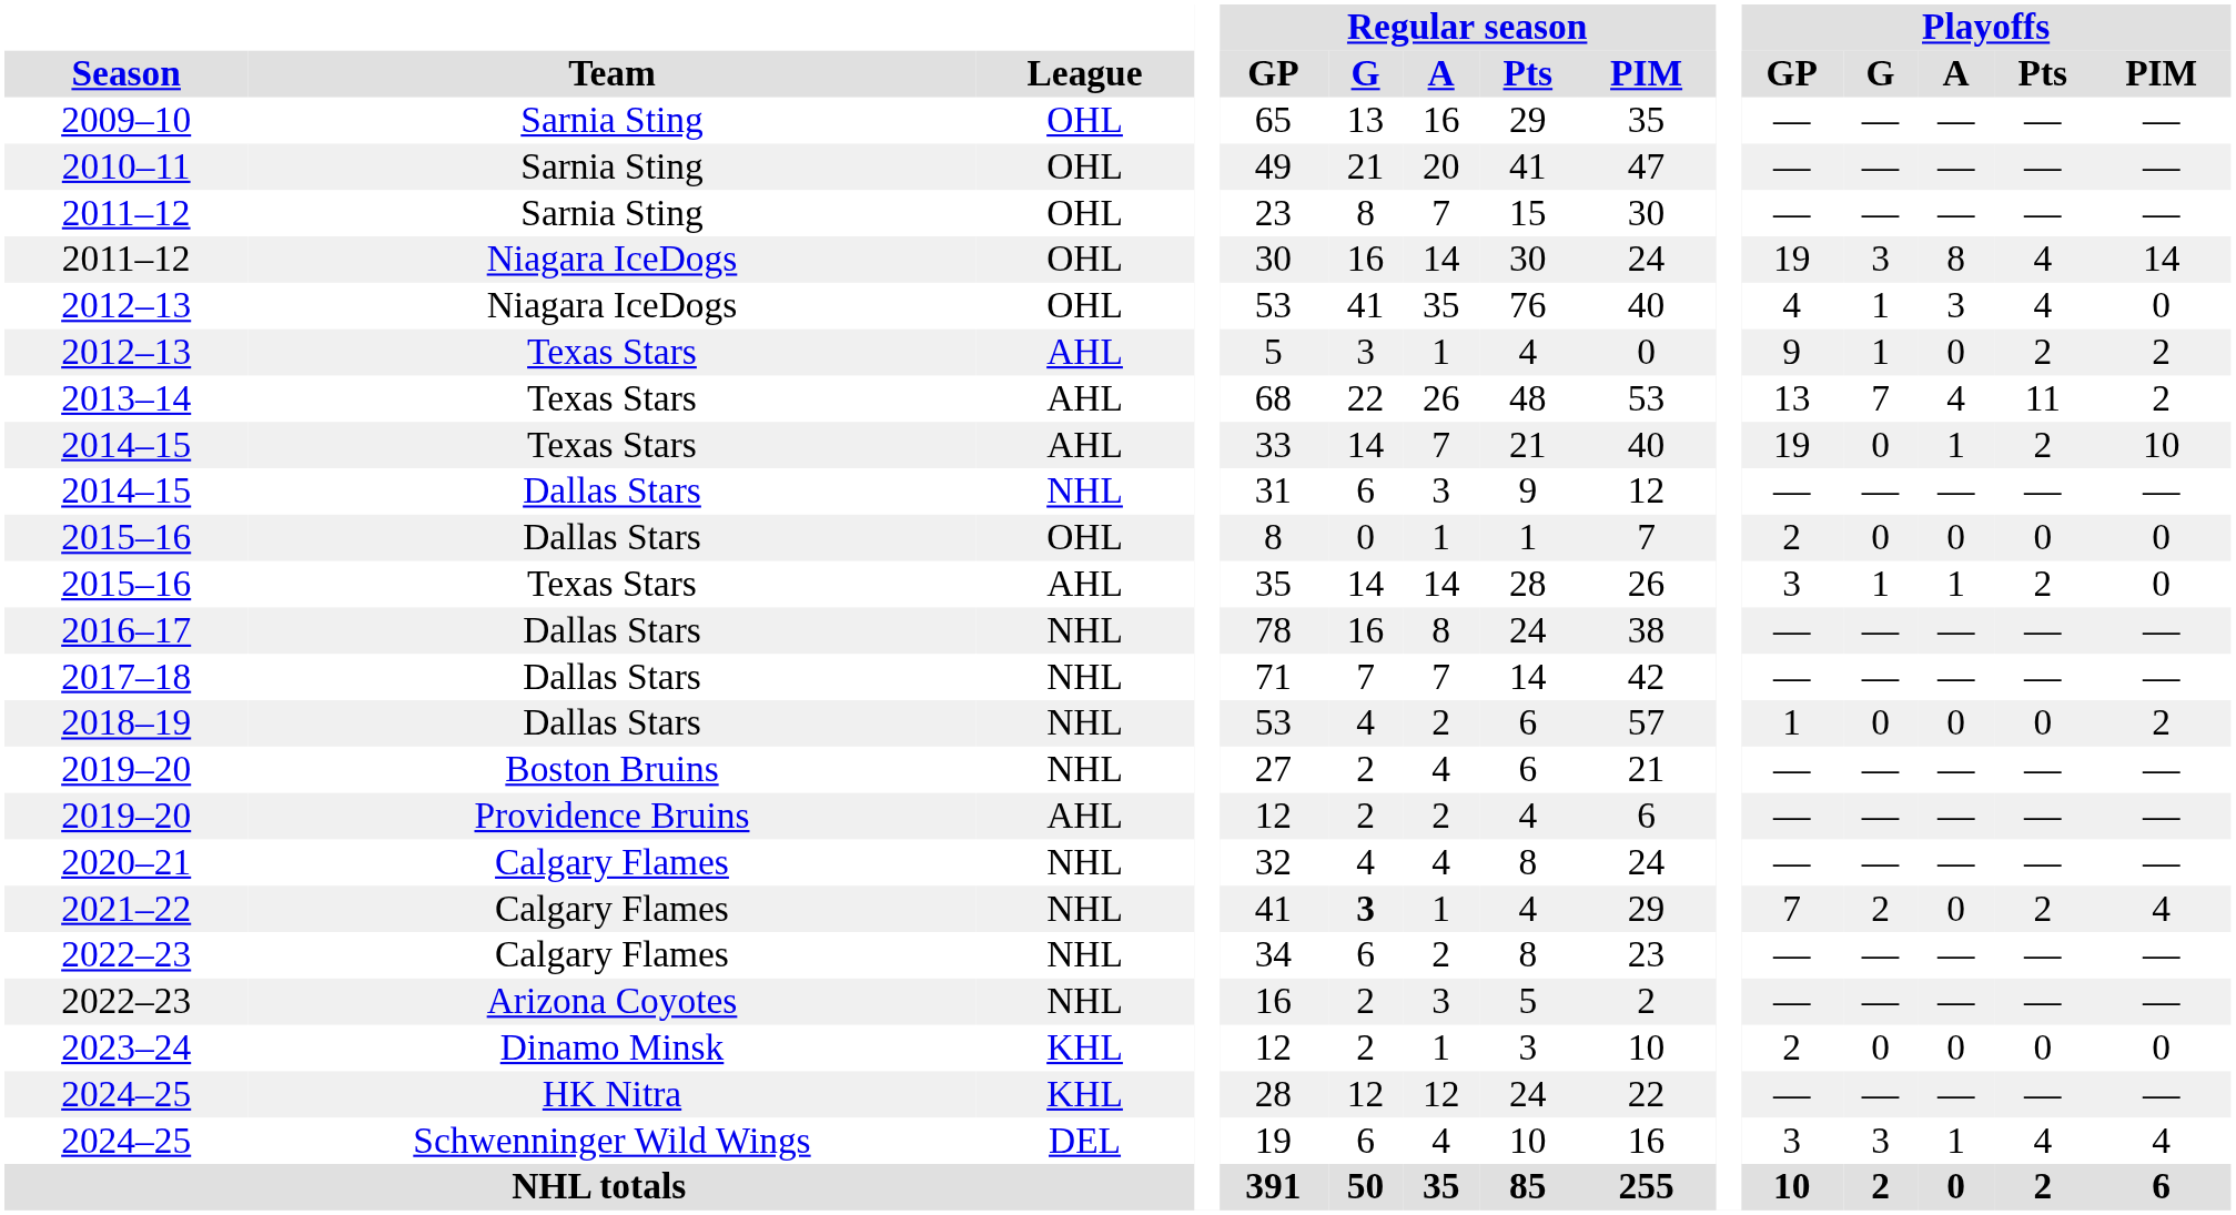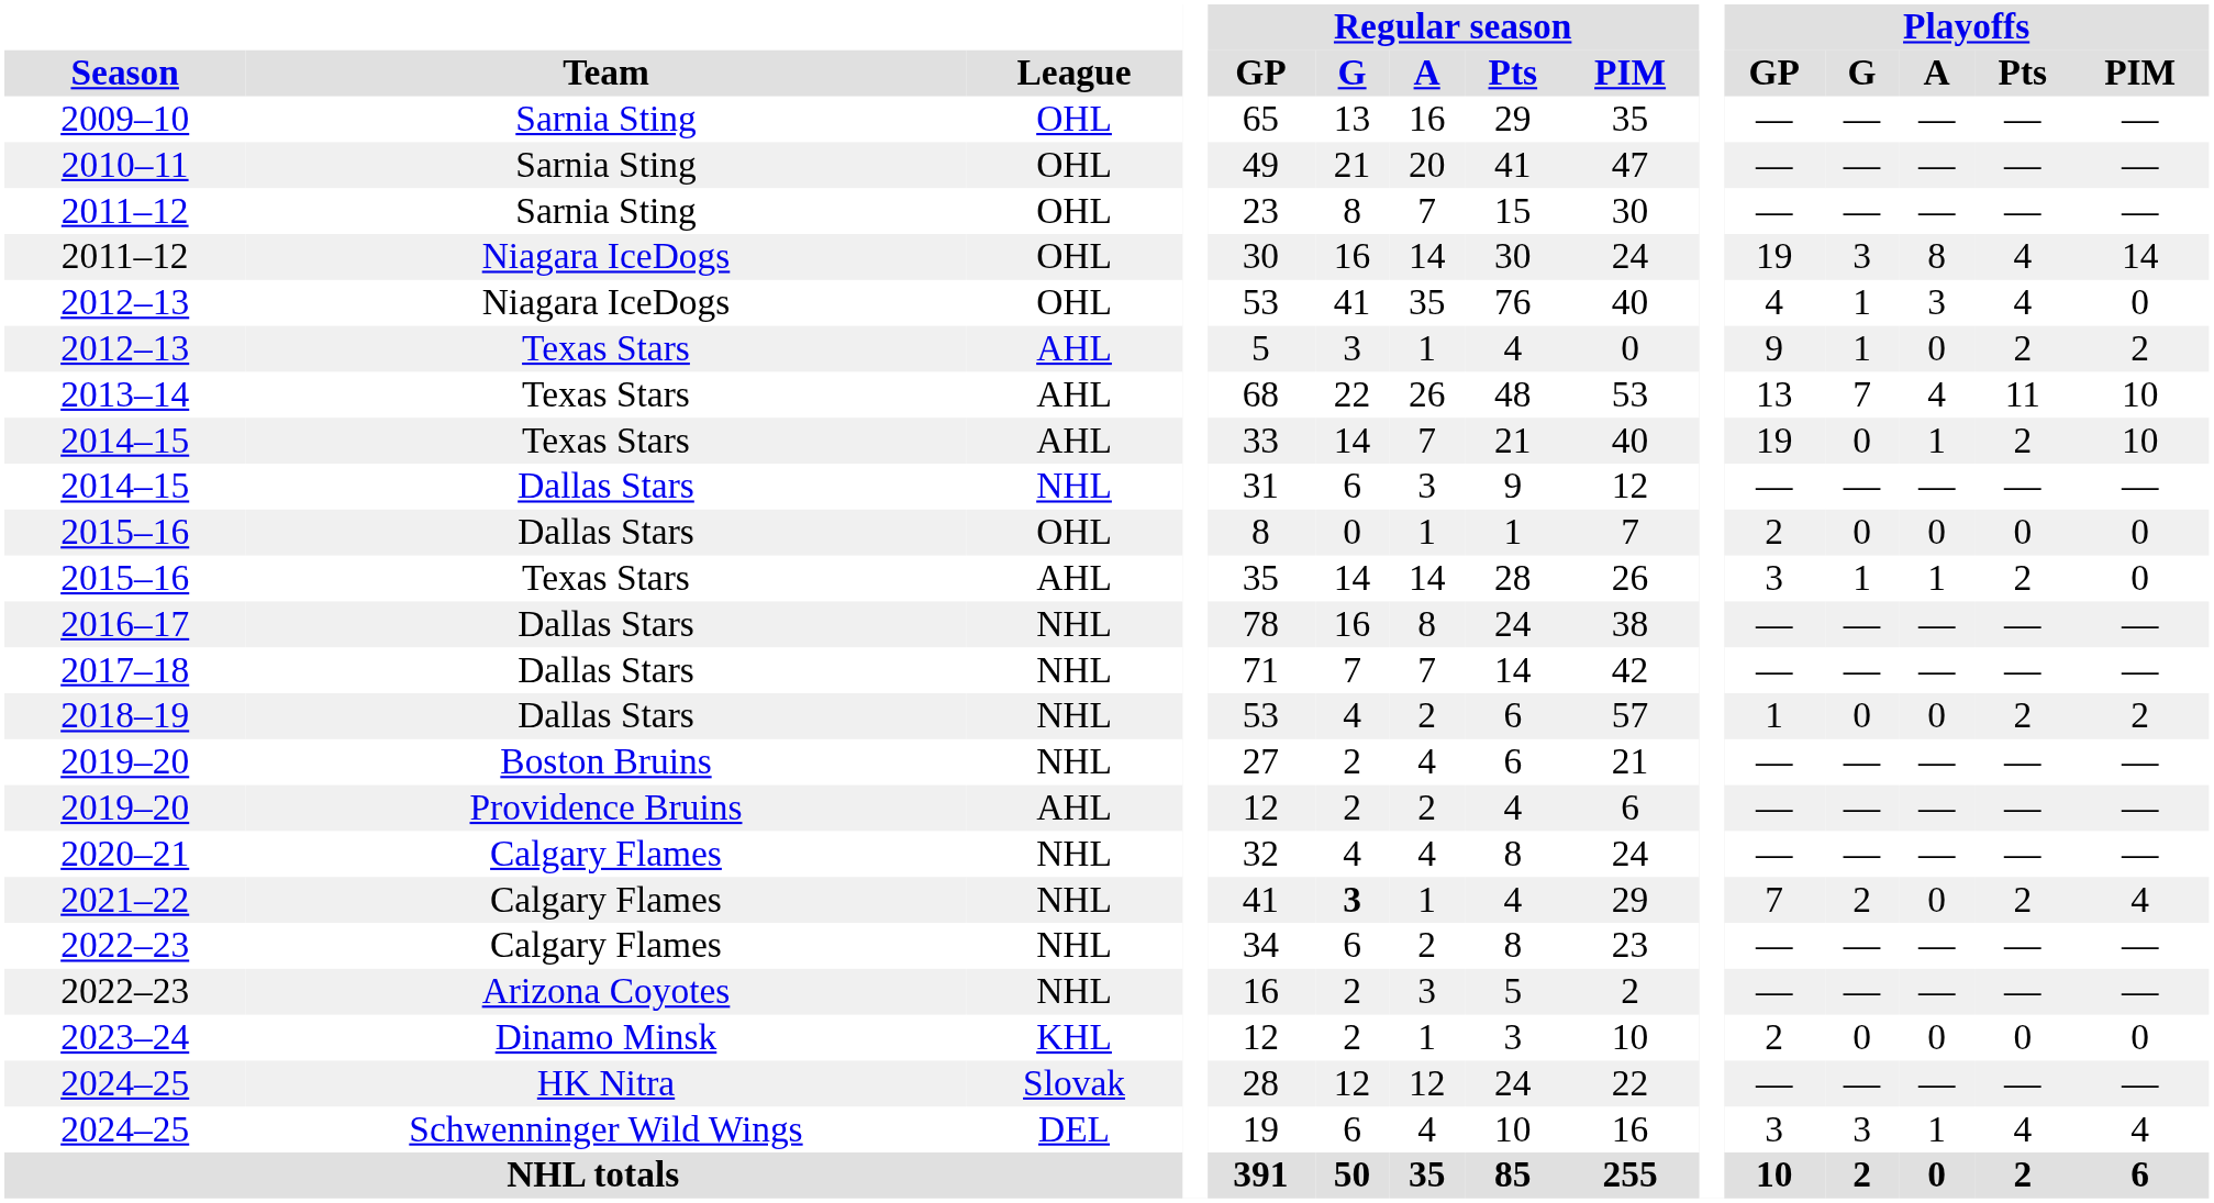 <table border="0" cellpadding="1" cellspacing="0" style="text-align:center; width:60em;">
 <tr style="background:#e0e0e0;">
 <th colspan="3"  bgcolor="#ffffff"> </th>
 <th rowspan="100" bgcolor="#ffffff"> </th>
 <th colspan="5"><a href='#'>Regular season</a></th>
 <th rowspan="100" bgcolor="#ffffff"> </th>
 <th colspan="5"><a href='#'>Playoffs</a></th>
 </tr>
 <tr style="background:#e0e0e0;">
 <th><a href='#'>Season</a></th>
 <th>Team</th>
 <th>League</th>
 <th>GP</th>
 <th><a href='#'>G</a></th>
 <th><a href='#'>A</a></th>
 <th><a href='#'>Pts</a></th>
 <th><a href='#'>PIM</a></th>
 <th>GP</th>
 <th>G</th>
 <th>A</th>
 <th>Pts</th>
 <th>PIM</th>
 </tr>
 <tr>
 <td><a href='#'>2009–10</a></td>
 <td><a href='#'>Sarnia Sting</a></td>
 <td><a href='#'>OHL</a></td>
 <td>65</td>
 <td>13</td>
 <td>16</td>
 <td>29</td>
 <td>35</td>
 <td>—</td>
 <td>—</td>
 <td>—</td>
 <td>—</td>
 <td>—</td>
 </tr>
 <tr bgcolor="#f0f0f0">
 <td><a href='#'>2010–11</a></td>
 <td>Sarnia Sting</td>
 <td>OHL</td>
 <td>49</td>
 <td>21</td>
 <td>20</td>
 <td>41</td>
 <td>47</td>
 <td>—</td>
 <td>—</td>
 <td>—</td>
 <td>—</td>
 <td>—</td>
 </tr>
 <tr>
 <td><a href='#'>2011–12</a></td>
 <td>Sarnia Sting</td>
 <td>OHL</td>
 <td>23</td>
 <td>8</td>
 <td>7</td>
 <td>15</td>
 <td>30</td>
 <td>—</td>
 <td>—</td>
 <td>—</td>
 <td>—</td>
 <td>—</td>
 </tr>
 <tr bgcolor="#f0f0f0">
 <td>2011–12</td>
 <td><a href='#'>Niagara IceDogs</a></td>
 <td>OHL</td>
 <td>30</td>
 <td>16</td>
 <td>14</td>
 <td>30</td>
 <td>24</td>
 <td>19</td>
 <td>3</td>
 <td>8</td>
 <td>4</td>
 <td>14</td>
 </tr>
 <tr>
 <td><a href='#'>2012–13</a></td>
 <td>Niagara IceDogs</td>
 <td>OHL</td>
 <td>53</td>
 <td>41</td>
 <td>35</td>
 <td>76</td>
 <td>40</td>
 <td>4</td>
 <td>1</td>
 <td>3</td>
 <td>4</td>
 <td>0</td>
 </tr>
 <tr bgcolor="#f0f0f0">
 <td><a href='#'>2012–13</a></td>
 <td><a href='#'>Texas Stars</a></td>
 <td><a href='#'>AHL</a></td>
 <td>5</td>
 <td>3</td>
 <td>1</td>
 <td>4</td>
 <td>0</td>
 <td>9</td>
 <td>1</td>
 <td>0</td>
 <td>2</td>
 <td>2</td>
 </tr>
 <tr>
 <td><a href='#'>2013–14</a></td>
 <td>Texas Stars</td>
 <td>AHL</td>
 <td>68</td>
 <td>22</td>
 <td>26</td>
 <td>48</td>
 <td>53</td>
 <td>13</td>
 <td>7</td>
 <td>4</td>
 <td>11</td>
-<td>2</td>
+<td>10</td>
 </tr>
 <tr bgcolor="#f0f0f0">
 <td><a href='#'>2014–15</a></td>
 <td>Texas Stars</td>
 <td>AHL</td>
 <td>33</td>
 <td>14</td>
 <td>7</td>
 <td>21</td>
 <td>40</td>
 <td>19</td>
 <td>0</td>
 <td>1</td>
 <td>2</td>
 <td>10</td>
 </tr>
 <tr>
 <td><a href='#'>2014–15</a></td>
 <td><a href='#'>Dallas Stars</a></td>
 <td><a href='#'>NHL</a></td>
 <td>31</td>
 <td>6</td>
 <td>3</td>
 <td>9</td>
 <td>12</td>
 <td>—</td>
 <td>—</td>
 <td>—</td>
 <td>—</td>
 <td>—</td>
 </tr>
 <tr bgcolor="#f0f0f0">
 <td><a href='#'>2015–16</a></td>
 <td>Dallas Stars</td>
 <td>OHL</td>
 <td>8</td>
 <td>0</td>
 <td>1</td>
 <td>1</td>
 <td>7</td>
 <td>2</td>
 <td>0</td>
 <td>0</td>
 <td>0</td>
 <td>0</td>
 </tr>
 <tr>
 <td><a href='#'>2015–16</a></td>
 <td>Texas Stars</td>
 <td>AHL</td>
 <td>35</td>
 <td>14</td>
 <td>14</td>
 <td>28</td>
 <td>26</td>
 <td>3</td>
 <td>1</td>
 <td>1</td>
 <td>2</td>
 <td>0</td>
 </tr>
 <tr bgcolor="#f0f0f0">
 <td><a href='#'>2016–17</a></td>
 <td>Dallas Stars</td>
 <td>NHL</td>
 <td>78</td>
 <td>16</td>
 <td>8</td>
 <td>24</td>
 <td>38</td>
 <td>—</td>
 <td>—</td>
 <td>—</td>
 <td>—</td>
 <td>—</td>
 </tr>
 <tr>
 <td><a href='#'>2017–18</a></td>
 <td>Dallas Stars</td>
 <td>NHL</td>
 <td>71</td>
 <td>7</td>
 <td>7</td>
 <td>14</td>
 <td>42</td>
 <td>—</td>
 <td>—</td>
 <td>—</td>
 <td>—</td>
 <td>—</td>
 </tr>
 <tr bgcolor="#f0f0f0">
 <td><a href='#'>2018–19</a></td>
 <td>Dallas Stars</td>
 <td>NHL</td>
 <td>53</td>
 <td>4</td>
 <td>2</td>
 <td>6</td>
 <td>57</td>
 <td>1</td>
 <td>0</td>
 <td>0</td>
-<td>0</td>
+<td>2</td>
 <td>2</td>
 </tr>
 <tr>
 <td><a href='#'>2019–20</a></td>
 <td><a href='#'>Boston Bruins</a></td>
 <td>NHL</td>
 <td>27</td>
 <td>2</td>
 <td>4</td>
 <td>6</td>
 <td>21</td>
 <td>—</td>
 <td>—</td>
 <td>—</td>
 <td>—</td>
 <td>—</td>
 </tr>
 <tr bgcolor="#f0f0f0">
 <td><a href='#'>2019–20</a></td>
 <td><a href='#'>Providence Bruins</a></td>
 <td>AHL</td>
 <td>12</td>
 <td>2</td>
 <td>2</td>
 <td>4</td>
 <td>6</td>
 <td>—</td>
 <td>—</td>
 <td>—</td>
 <td>—</td>
 <td>—</td>
 </tr>
 <tr>
 <td><a href='#'>2020–21</a></td>
 <td><a href='#'>Calgary Flames</a></td>
 <td>NHL</td>
 <td>32</td>
 <td>4</td>
 <td>4</td>
 <td>8</td>
 <td>24</td>
 <td>—</td>
 <td>—</td>
 <td>—</td>
 <td>—</td>
 <td>—</td>
 </tr>
 <tr bgcolor="#f0f0f0">
 <td><a href='#'>2021–22</a></td>
 <td>Calgary Flames</td>
 <td>NHL</td>
 <td>41</td>
 <td><strong>3</strong></td>
 <td>1</td>
 <td>4</td>
 <td>29</td>
 <td>7</td>
 <td>2</td>
 <td>0</td>
 <td>2</td>
 <td>4</td>
 </tr>
 <tr>
 <td><a href='#'>2022–23</a></td>
 <td>Calgary Flames</td>
 <td>NHL</td>
 <td>34</td>
 <td>6</td>
 <td>2</td>
 <td>8</td>
 <td>23</td>
 <td>—</td>
 <td>—</td>
 <td>—</td>
 <td>—</td>
 <td>—</td>
 </tr>
 <tr bgcolor="#f0f0f0">
 <td>2022–23</td>
 <td><a href='#'>Arizona Coyotes</a></td>
 <td>NHL</td>
 <td>16</td>
 <td>2</td>
 <td>3</td>
 <td>5</td>
 <td>2</td>
 <td>—</td>
 <td>—</td>
 <td>—</td>
 <td>—</td>
 <td>—</td>
 </tr>
 <tr>
 <td><a href='#'>2023–24</a></td>
 <td><a href='#'>Dinamo Minsk</a></td>
 <td><a href='#'>KHL</a></td>
 <td>12</td>
 <td>2</td>
 <td>1</td>
 <td>3</td>
 <td>10</td>
 <td>2</td>
 <td>0</td>
 <td>0</td>
 <td>0</td>
 <td>0</td>
 </tr>
 <tr bgcolor="#f0f0f0">
 <td><a href='#'>2024–25</a></td>
 <td><a href='#'>HK Nitra</a></td>
-<td><a href='#'>KHL</a></td>
+<td><a href='#'>Slovak</a></td>
 <td>28</td>
 <td>12</td>
 <td>12</td>
 <td>24</td>
 <td>22</td>
 <td>—</td>
 <td>—</td>
 <td>—</td>
 <td>—</td>
 <td>—</td>
 </tr>
 <tr>
 <td><a href='#'>2024–25</a></td>
 <td><a href='#'>Schwenninger Wild Wings</a></td>
 <td><a href='#'>DEL</a></td>
 <td>19</td>
 <td>6</td>
 <td>4</td>
 <td>10</td>
 <td>16</td>
 <td>3</td>
 <td>3</td>
 <td>1</td>
 <td>4</td>
 <td>4</td>
 </tr>
 <tr bgcolor="#e0e0e0">
 <th colspan="3">NHL totals</th>
 <th>391</th>
 <th>50</th>
 <th>35</th>
 <th>85</th>
 <th>255</th>
 <th>10</th>
 <th>2</th>
 <th>0</th>
 <th>2</th>
 <th>6</th>
 </tr>
 </table>
